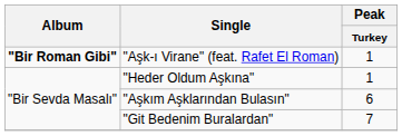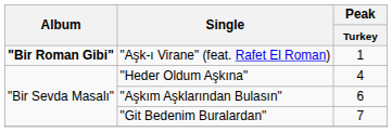 <table class="wikitable">
 <tr>
 <th rowspan="2">Album</th>
 <th rowspan="2">Single</th>
 <th>Peak</th>
 </tr>
 <tr>
 <th width="60"><small>Turkey</small></th>
 </tr>
 <tr>
 <td align="center" rowspan="1"><strong>"Bir Roman Gibi"</strong></td>
 <td align="left">"Aşk-ı Virane" (feat. <a href='#'>Rafet El Roman</a>)</td>
 <td align="center">1</td>
 </tr>
 <tr>
 <td align="center" rowspan="3">"Bir Sevda Masalı"</td>
 <td align="left">"Heder Oldum Aşkına"</td>
-<td align="center">1</td>
+<td align="center">4</td>
 </tr>
 <tr>
 <td align="left">"Aşkım Aşklarından Bulasın"</td>
 <td align="center">6</td>
 </tr>
 <tr>
 <td align="left">"Git Bedenim Buralardan"</td>
 <td align="center">7</td>
 </tr>
 <tr>
 </tr>
 </table>
